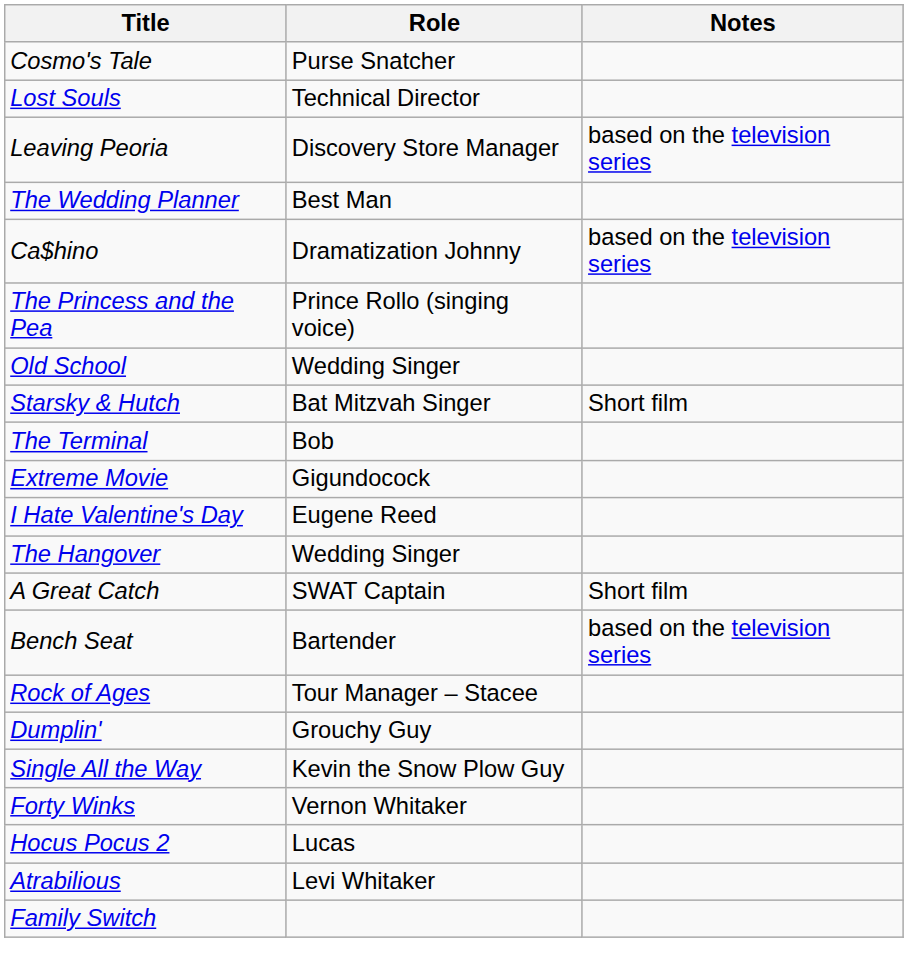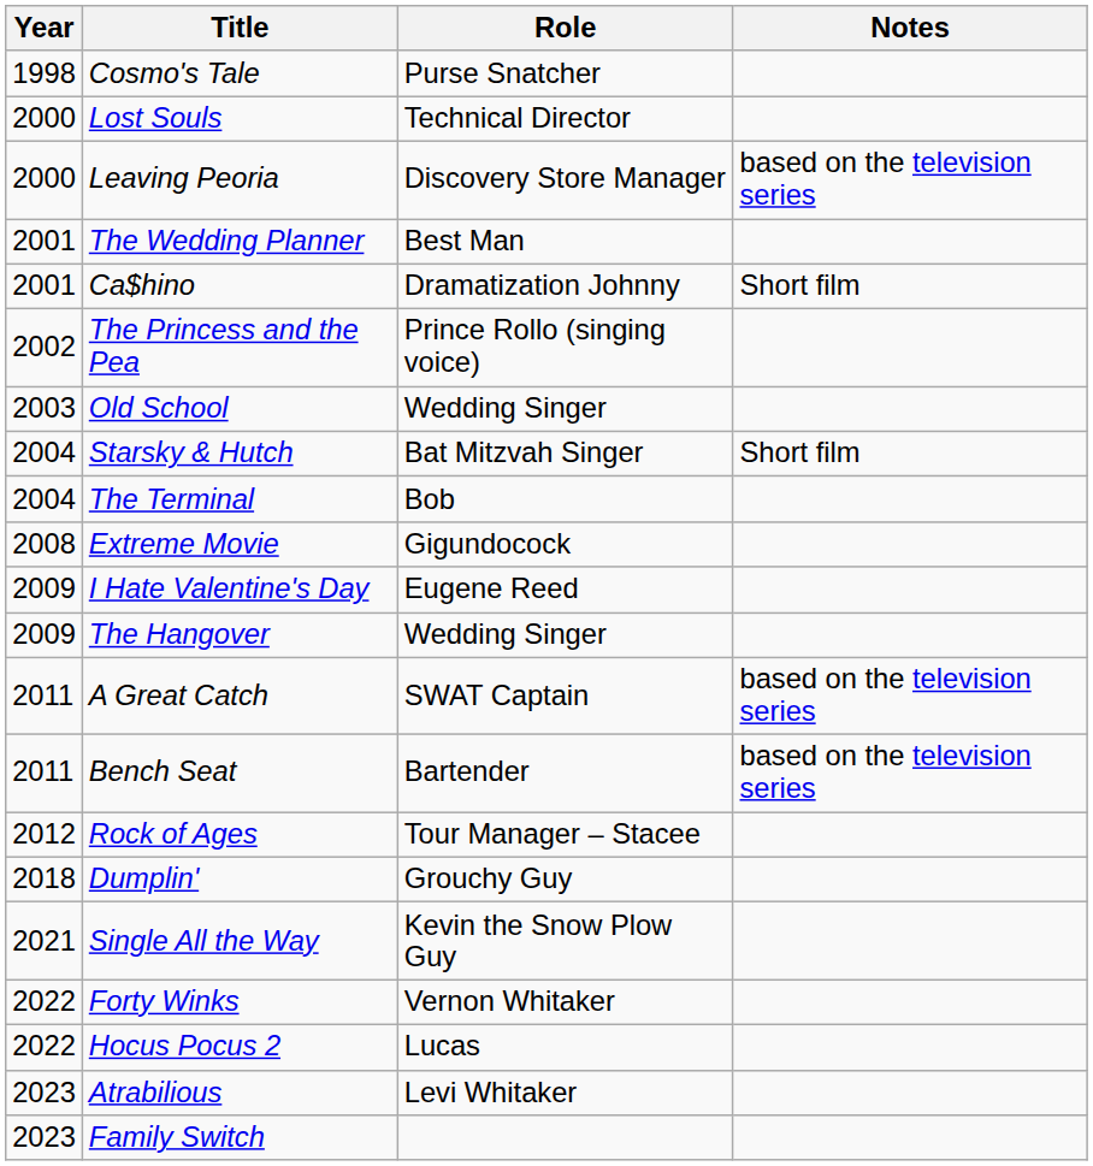 <table class="wikitable">
 <tr>
+<th>Year</th>
 <th>Title</th>
 <th>Role</th>
 <th>Notes</th>
 </tr>
 <tr>
+<td>1998</td>
 <td><em>Cosmo's Tale</em></td>
 <td>Purse Snatcher</td>
 <td></td>
 </tr>
 <tr>
+<td>2000</td>
 <td><em><a href='#'>Lost Souls</a></em></td>
 <td>Technical Director</td>
 <td></td>
 </tr>
 <tr>
+<td>2000</td>
 <td><em>Leaving Peoria</em></td>
 <td>Discovery Store Manager</td>
 <td>based on the <a href='#'>television series</a></td>
 </tr>
 <tr>
+<td>2001</td>
 <td><em><a href='#'>The Wedding Planner</a></em></td>
 <td>Best Man</td>
 <td></td>
 </tr>
 <tr>
+<td>2001</td>
 <td><em>Ca$hino</em></td>
 <td>Dramatization Johnny</td>
-<td>based on the <a href='#'>television series</a></td>
+<td>Short film</td>
 </tr>
 <tr>
+<td>2002</td>
 <td><em><a href='#'>The Princess and the Pea</a></em></td>
 <td>Prince Rollo (singing voice)</td>
 <td></td>
 </tr>
 <tr>
+<td>2003</td>
 <td><em><a href='#'>Old School</a></em></td>
 <td>Wedding Singer</td>
 <td></td>
 </tr>
 <tr>
+<td>2004</td>
 <td><em><a href='#'>Starsky & Hutch</a></em></td>
 <td>Bat Mitzvah Singer</td>
 <td>Short film</td>
 </tr>
 <tr>
+<td>2004</td>
 <td><em><a href='#'>The Terminal</a></em></td>
 <td>Bob</td>
 <td></td>
 </tr>
 <tr>
+<td>2008</td>
 <td><em><a href='#'>Extreme Movie</a></em></td>
 <td>Gigundocock</td>
 <td></td>
 </tr>
 <tr>
+<td>2009</td>
 <td><em><a href='#'>I Hate Valentine's Day</a></em></td>
 <td>Eugene Reed</td>
 <td></td>
 </tr>
 <tr>
+<td>2009</td>
 <td><em><a href='#'>The Hangover</a></em></td>
 <td>Wedding Singer</td>
 <td></td>
 </tr>
 <tr>
+<td>2011</td>
 <td><em>A Great Catch</em></td>
 <td>SWAT Captain</td>
-<td>Short film</td>
+<td>based on the <a href='#'>television series</a></td>
 </tr>
 <tr>
+<td>2011</td>
 <td><em>Bench Seat</em></td>
 <td>Bartender</td>
 <td>based on the <a href='#'>television series</a></td>
 </tr>
 <tr>
+<td>2012</td>
 <td><em><a href='#'>Rock of Ages</a></em></td>
 <td>Tour Manager – Stacee</td>
 <td></td>
 </tr>
 <tr>
+<td>2018</td>
 <td><em><a href='#'>Dumplin'</a></em></td>
 <td>Grouchy Guy</td>
 <td></td>
 </tr>
 <tr>
+<td>2021</td>
 <td><em><a href='#'>Single All the Way</a></em></td>
 <td>Kevin the Snow Plow Guy</td>
 <td></td>
 </tr>
 <tr>
+<td>2022</td>
 <td><em><a href='#'>Forty Winks</a></em></td>
 <td>Vernon Whitaker</td>
 <td></td>
 </tr>
 <tr>
+<td>2022</td>
 <td><em><a href='#'>Hocus Pocus 2</a></em></td>
 <td>Lucas</td>
 <td></td>
 </tr>
 <tr>
+<td>2023</td>
 <td><em><a href='#'>Atrabilious</a></em></td>
 <td>Levi Whitaker</td>
 <td></td>
 </tr>
 <tr>
+<td>2023</td>
 <td><em><a href='#'>Family Switch</a></em></td>
 <td></td>
 <td></td>
 </tr>
 </table>
